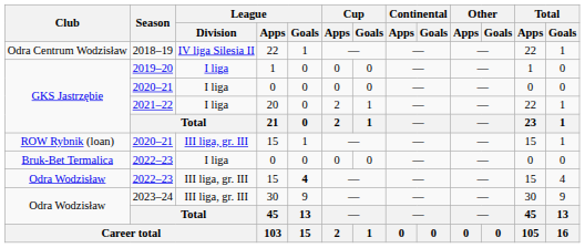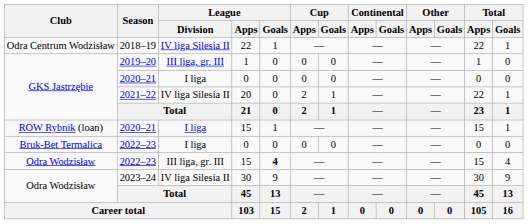 <table class="wikitable" style="text-align: center;">
 <tr>
 <th rowspan="2">Club</th>
 <th rowspan="2">Season</th>
 <th colspan="3">League</th>
 <th colspan="2">Cup</th>
 <th colspan="2">Continental</th>
 <th colspan="2">Other</th>
 <th colspan="2">Total</th>
 </tr>
 <tr>
 <th>Division</th>
 <th>Apps</th>
 <th>Goals</th>
 <th>Apps</th>
 <th>Goals</th>
 <th>Apps</th>
 <th>Goals</th>
 <th>Apps</th>
 <th>Goals</th>
 <th>Apps</th>
 <th>Goals</th>
 </tr>
 <tr>
 <td>Odra Centrum Wodzisław</td>
 <td>2018–19</td>
 <td><a href='#'>IV liga Silesia II</a></td>
 <td>22</td>
 <td>1</td>
 <td colspan="2">—</td>
 <td colspan="2">—</td>
 <td colspan="2">—</td>
 <td>22</td>
 <td>1</td>
 </tr>
 <tr>
 <td rowspan="4"><a href='#'>GKS Jastrzębie</a></td>
 <td><a href='#'>2019–20</a></td>
-<td><a href='#'>I liga</a></td>
+<td><a href='#'>III liga, gr. III</a></td>
 <td>1</td>
 <td>0</td>
 <td>0</td>
 <td>0</td>
 <td colspan="2">—</td>
 <td colspan="2">—</td>
 <td>1</td>
 <td>0</td>
 </tr>
 <tr>
 <td><a href='#'>2020–21</a></td>
 <td>I liga</td>
 <td>0</td>
 <td>0</td>
 <td>0</td>
 <td>0</td>
 <td colspan="2">—</td>
 <td colspan="2">—</td>
 <td>0</td>
 <td>0</td>
 </tr>
 <tr>
 <td><a href='#'>2021–22</a></td>
-<td>I liga</td>
+<td>IV liga Silesia II</td>
 <td>20</td>
 <td>0</td>
 <td>2</td>
 <td>1</td>
 <td colspan="2">—</td>
 <td colspan="2">—</td>
 <td>22</td>
 <td>1</td>
 </tr>
 <tr>
 <th colspan="2">Total</th>
 <th>21</th>
 <th>0</th>
 <th>2</th>
 <th>1</th>
 <th colspan="2">—</th>
 <th colspan="2">—</th>
 <th>23</th>
 <th>1</th>
 </tr>
 <tr>
 <td><a href='#'>ROW Rybnik</a> (loan)</td>
 <td><a href='#'>2020–21</a></td>
-<td><a href='#'>III liga, gr. III</a></td>
+<td><a href='#'>I liga</a></td>
 <td>15</td>
 <td>1</td>
 <td colspan="2">—</td>
 <td colspan="2">—</td>
 <td colspan="2">—</td>
 <td>15</td>
 <td>1</td>
 </tr>
 <tr>
 <td><a href='#'>Bruk-Bet Termalica</a></td>
 <td><a href='#'>2022–23</a></td>
 <td>I liga</td>
 <td>0</td>
 <td>0</td>
 <td>0</td>
 <td>0</td>
 <td colspan="2">—</td>
 <td colspan="2">—</td>
 <td>0</td>
 <td>0</td>
 </tr>
 <tr>
 <td><a href='#'>Odra Wodzisław</a></td>
 <td><a href='#'>2022–23</a></td>
 <td>III liga, gr. III</td>
 <td>15</td>
 <td><strong>4</strong></td>
 <td colspan="2">—</td>
 <td colspan="2">—</td>
 <td colspan="2">—</td>
 <td>15</td>
 <td>4</td>
 </tr>
 <tr>
 <td rowspan="2">Odra Wodzisław</td>
 <td>2023–24</td>
-<td>III liga, gr. III</td>
+<td>IV liga Silesia II</td>
 <td>30</td>
 <td>9</td>
 <td colspan="2">—</td>
 <td colspan="2">—</td>
 <td colspan="2">—</td>
 <td>30</td>
 <td>9</td>
 </tr>
 <tr>
 <th colspan="2">Total</th>
 <th>45</th>
 <th>13</th>
 <th colspan="2">—</th>
 <th colspan="2">—</th>
 <th colspan="2">—</th>
 <th>45</th>
 <th>13</th>
 </tr>
 <tr>
 <th colspan="3">Career total</th>
 <th>103</th>
 <th>15</th>
 <th>2</th>
 <th>1</th>
 <th>0</th>
 <th>0</th>
 <th>0</th>
 <th>0</th>
 <th>105</th>
 <th>16</th>
 </tr>
 </table>
